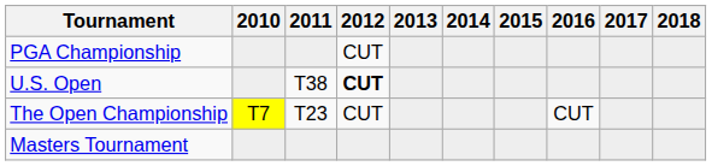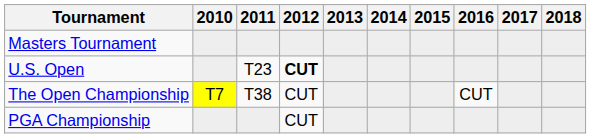 <table class="wikitable" style="font-size:95%;text-align:center;">
 <tr>
 <th>Tournament</th>
 <th>2010</th>
 <th>2011</th>
 <th>2012</th>
 <th>2013</th>
 <th>2014</th>
 <th>2015</th>
 <th>2016</th>
 <th>2017</th>
 <th>2018</th>
 </tr>
 <tr>
+<td align=left><a href='#'>Masters Tournament</a></td>
+<td style="background:#eeeeee;"></td>
+<td style="background:#eeeeee;"></td>
+<td style="background:#eeeeee;"></td>
+<td style="background:#eeeeee;"></td>
+<td style="background:#eeeeee;"></td>
+<td style="background:#eeeeee;"></td>
+<td style="background:#eeeeee;"></td>
+<td style="background:#eeeeee;"></td>
+<td style="background:#eeeeee;"></td>
+</tr>
+<tr>
+<td align=left><a href='#'>U.S. Open</a></td>
+<td style="background:#eeeeee;"></td>
+<td>T23</td>
+<td><strong>CUT</strong></td>
+<td style="background:#eeeeee;"></td>
+<td style="background:#eeeeee;"></td>
+<td style="background:#eeeeee;"></td>
+<td style="background:#eeeeee;"></td>
+<td style="background:#eeeeee;"></td>
+<td style="background:#eeeeee;"></td>
+</tr>
+<tr>
+<td align=left><a href='#'>The Open Championship</a></td>
+<td style="background:yellow;">T7</td>
+<td>T38</td>
+<td>CUT</td>
+<td style="background:#eeeeee;"></td>
+<td style="background:#eeeeee;"></td>
+<td style="background:#eeeeee;"></td>
+<td>CUT</td>
+<td style="background:#eeeeee;"></td>
+<td style="background:#eeeeee;"></td>
+</tr>
+<tr>
 <td align=left><a href='#'>PGA Championship</a></td>
 <td style="background:#eeeeee;"></td>
 <td style="background:#eeeeee;"></td>
 <td>CUT</td>
 <td style="background:#eeeeee;"></td>
 <td style="background:#eeeeee;"></td>
 <td style="background:#eeeeee;"></td>
 <td style="background:#eeeeee;"></td>
 <td style="background:#eeeeee;"></td>
 <td style="background:#eeeeee;"></td>
 </tr>
-<tr>
-<td align=left><a href='#'>U.S. Open</a></td>
-<td style="background:#eeeeee;"></td>
-<td>T38</td>
-<td><strong>CUT</strong></td>
-<td style="background:#eeeeee;"></td>
-<td style="background:#eeeeee;"></td>
-<td style="background:#eeeeee;"></td>
-<td style="background:#eeeeee;"></td>
-<td style="background:#eeeeee;"></td>
-<td style="background:#eeeeee;"></td>
-</tr>
-<tr>
-<td align=left><a href='#'>The Open Championship</a></td>
-<td style="background:yellow;">T7</td>
-<td>T23</td>
-<td>CUT</td>
-<td style="background:#eeeeee;"></td>
-<td style="background:#eeeeee;"></td>
-<td style="background:#eeeeee;"></td>
-<td>CUT</td>
-<td style="background:#eeeeee;"></td>
-<td style="background:#eeeeee;"></td>
-</tr>
-<tr>
-<td align=left><a href='#'>Masters Tournament</a></td>
-<td style="background:#eeeeee;"></td>
-<td style="background:#eeeeee;"></td>
-<td style="background:#eeeeee;"></td>
-<td style="background:#eeeeee;"></td>
-<td style="background:#eeeeee;"></td>
-<td style="background:#eeeeee;"></td>
-<td style="background:#eeeeee;"></td>
-<td style="background:#eeeeee;"></td>
-<td style="background:#eeeeee;"></td>
-</tr>
 </table>
